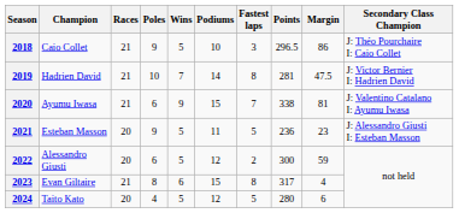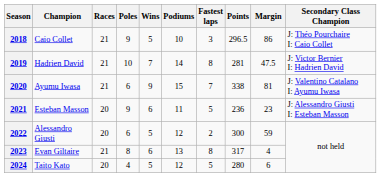 <table class="wikitable" style="font-size:85%; text-align:center;">
 <tr>
 <th>Season</th>
 <th>Champion</th>
 <th scope=col>Races</th>
 <th scope=col>Poles</th>
 <th scope=col>Wins</th>
 <th scope=col>Podiums</th>
 <th scope=col width="40">Fastest laps</th>
 <th align=left>Points</th>
 <th align=center width="50">Margin</th>
 <th>Secondary Class Champion</th>
 </tr>
 <tr>
 <th><a href='#'>2018</a></th>
 <td align=left> <a href='#'>Caio Collet</a></td>
 <td>21</td>
 <td>9</td>
 <td>5</td>
 <td>10</td>
 <td>3</td>
 <td>296.5</td>
 <td>86</td>
 <td align=left>J: <a href='#'>Théo Pourchaire</a><br>I:  <a href='#'>Caio Collet</a></td>
 </tr>
 <tr>
 <th><a href='#'>2019</a></th>
 <td align=left> <a href='#'>Hadrien David</a></td>
 <td>21</td>
 <td>10</td>
 <td>7</td>
 <td>14</td>
 <td>8</td>
 <td>281</td>
 <td>47.5</td>
 <td align=left>J: <a href='#'>Victor Bernier</a><br>I:  <a href='#'>Hadrien David</a></td>
 </tr>
 <tr>
 <th><a href='#'>2020</a></th>
 <td align=left> <a href='#'>Ayumu Iwasa</a></td>
 <td>21</td>
 <td>6</td>
 <td>9</td>
 <td>15</td>
 <td>7</td>
 <td>338</td>
 <td>81</td>
 <td align=left>J: <a href='#'>Valentino Catalano</a><br>I:  <a href='#'>Ayumu Iwasa</a></td>
 </tr>
 <tr>
 <th><a href='#'>2021</a></th>
 <td align=left> <a href='#'>Esteban Masson</a></td>
 <td>20</td>
 <td>9</td>
-<td>5</td>
+<td>6</td>
 <td>11</td>
 <td>5</td>
 <td>236</td>
 <td>23</td>
 <td align=left>J: <a href='#'>Alessandro Giusti</a><br>I:  <a href='#'>Esteban Masson</a></td>
 </tr>
 <tr>
 <th><a href='#'>2022</a></th>
 <td align=left> <a href='#'>Alessandro Giusti</a></td>
 <td>20</td>
 <td>6</td>
 <td>5</td>
 <td>12</td>
 <td>2</td>
 <td>300</td>
 <td>59</td>
 <td rowspan="3">not held</td>
 </tr>
 <tr>
 <th><a href='#'>2023</a></th>
 <td align=left> <a href='#'>Evan Giltaire</a></td>
 <td>21</td>
 <td>8</td>
 <td>6</td>
-<td>15</td>
+<td>13</td>
 <td>8</td>
 <td>317</td>
 <td>4</td>
 </tr>
 <tr>
 <th><a href='#'>2024</a></th>
 <td align=left> <a href='#'>Taito Kato</a></td>
 <td>20</td>
 <td>4</td>
 <td>5</td>
 <td>12</td>
 <td>5</td>
 <td>280</td>
 <td>6</td>
 </tr>
 </table>
